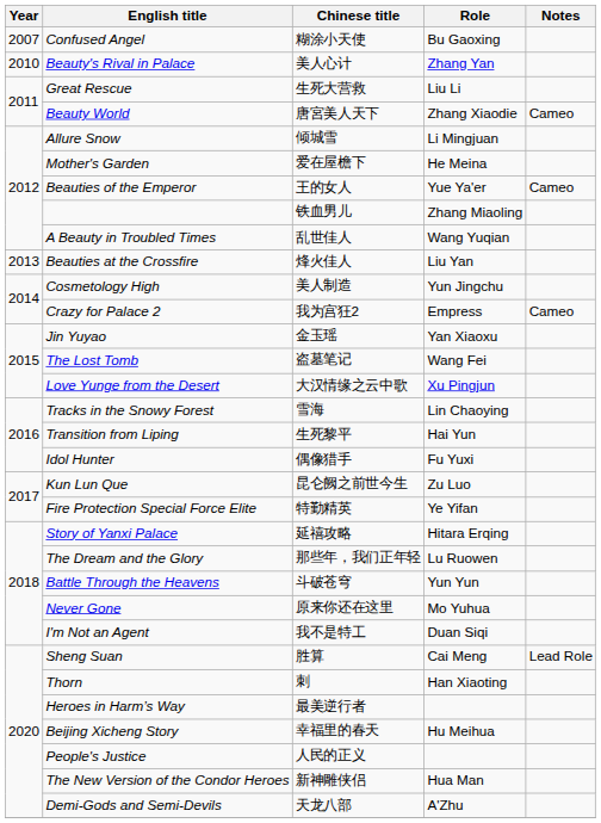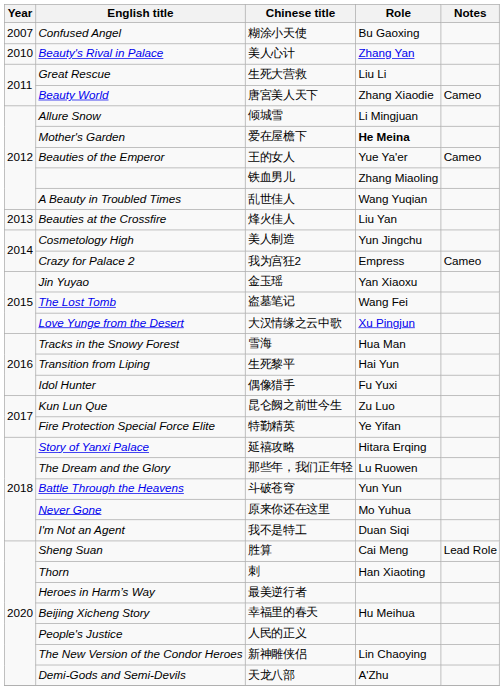 <table class="wikitable">
 <tr>
 <th>Year</th>
 <th>English title</th>
 <th>Chinese title</th>
 <th>Role</th>
 <th>Notes</th>
 </tr>
 <tr>
 <td>2007</td>
 <td><em>Confused Angel</em></td>
 <td>糊涂小天使</td>
 <td>Bu Gaoxing</td>
 <td></td>
 </tr>
 <tr>
 <td>2010</td>
 <td><em><a href='#'>Beauty's Rival in Palace</a></em></td>
 <td>美人心计</td>
 <td><a href='#'>Zhang Yan</a></td>
 <td></td>
 </tr>
 <tr>
 <td rowspan=2>2011</td>
 <td><em>Great Rescue</em></td>
 <td>生死大营救</td>
 <td>Liu Li</td>
 <td></td>
 </tr>
 <tr>
 <td><em><a href='#'>Beauty World</a></em></td>
 <td>唐宮美人天下</td>
 <td>Zhang Xiaodie</td>
 <td>Cameo</td>
 </tr>
 <tr>
 <td rowspan=5>2012</td>
 <td><em>Allure Snow</em></td>
 <td>倾城雪</td>
 <td>Li Mingjuan</td>
 <td></td>
 </tr>
 <tr>
 <td><em>Mother's Garden</em></td>
 <td>爱在屋檐下</td>
-<td>He Meina</td>
+<td><strong>He Meina</strong></td>
 <td></td>
 </tr>
 <tr>
 <td><em>Beauties of the Emperor</em></td>
 <td>王的女人</td>
 <td>Yue Ya'er</td>
 <td>Cameo</td>
 </tr>
 <tr>
 <td></td>
 <td>铁血男儿</td>
 <td>Zhang Miaoling</td>
 <td></td>
 </tr>
 <tr>
 <td><em>A Beauty in Troubled Times </em></td>
 <td>乱世佳人</td>
 <td>Wang Yuqian</td>
 <td></td>
 </tr>
 <tr>
 <td>2013</td>
 <td><em>Beauties at the Crossfire </em></td>
 <td>烽火佳人</td>
 <td>Liu Yan</td>
 <td></td>
 </tr>
 <tr>
 <td rowspan=2>2014</td>
 <td><em>Cosmetology High </em></td>
 <td>美人制造</td>
 <td>Yun Jingchu</td>
 <td></td>
 </tr>
 <tr>
 <td><em>Crazy for Palace 2</em></td>
 <td>我为宫狂2</td>
 <td>Empress</td>
 <td>Cameo</td>
 </tr>
 <tr>
 <td rowspan=3>2015</td>
 <td><em>Jin Yuyao</em></td>
 <td>金玉瑶</td>
 <td>Yan Xiaoxu</td>
 <td></td>
 </tr>
 <tr>
 <td><em><a href='#'>The Lost Tomb</a></em></td>
 <td>盗墓笔记</td>
 <td>Wang Fei</td>
 <td></td>
 </tr>
 <tr>
 <td><em><a href='#'>Love Yunge from the Desert</a></em></td>
 <td>大汉情缘之云中歌</td>
 <td><a href='#'>Xu Pingjun</a></td>
 <td></td>
 </tr>
 <tr>
 <td rowspan=3>2016</td>
 <td><em>Tracks in the Snowy Forest</em></td>
 <td>雪海</td>
-<td>Lin Chaoying</td>
+<td>Hua Man</td>
 <td></td>
 </tr>
 <tr>
 <td><em>Transition from Liping</em></td>
 <td>生死黎平</td>
 <td>Hai Yun</td>
 <td></td>
 </tr>
 <tr>
 <td><em>Idol Hunter</em></td>
 <td>偶像猎手</td>
 <td>Fu Yuxi</td>
 <td></td>
 </tr>
 <tr>
 <td rowspan=2>2017</td>
 <td><em>Kun Lun Que</em></td>
 <td>昆仑阙之前世今生</td>
 <td>Zu Luo</td>
 <td></td>
 </tr>
 <tr>
 <td><em>Fire Protection Special Force Elite </em></td>
 <td>特勤精英</td>
 <td>Ye Yifan</td>
 <td></td>
 </tr>
 <tr>
 <td rowspan=5>2018</td>
 <td><em><a href='#'>Story of Yanxi Palace</a></em></td>
 <td>延禧攻略</td>
 <td>Hitara Erqing</td>
 <td></td>
 </tr>
 <tr>
 <td><em>The Dream and the Glory</em></td>
 <td>那些年，我们正年轻</td>
 <td>Lu Ruowen</td>
 <td></td>
 </tr>
 <tr>
 <td><em><a href='#'>Battle Through the Heavens</a></em></td>
 <td>斗破苍穹</td>
 <td>Yun Yun</td>
 <td></td>
 </tr>
 <tr>
 <td><em><a href='#'>Never Gone</a></em></td>
 <td>原来你还在这里</td>
 <td>Mo Yuhua</td>
 <td></td>
 </tr>
 <tr>
 <td><em>I'm Not an Agent </em></td>
 <td>我不是特工</td>
 <td>Duan Siqi</td>
 <td></td>
 </tr>
 <tr>
 <td rowspan=7>2020</td>
 <td><em>Sheng Suan</em></td>
 <td>胜算</td>
 <td>Cai Meng</td>
 <td>Lead Role</td>
 </tr>
 <tr>
 <td><em>Thorn</em></td>
 <td>刺</td>
 <td>Han Xiaoting</td>
 <td></td>
 </tr>
 <tr>
 <td><em>Heroes in Harm’s Way</em></td>
 <td>最美逆行者</td>
 <td></td>
 <td></td>
 </tr>
 <tr>
 <td><em>Beijing Xicheng Story</em></td>
 <td>幸福里的春天</td>
 <td>Hu Meihua</td>
 <td></td>
 </tr>
 <tr>
 <td><em>People's Justice</em></td>
 <td>人民的正义</td>
 <td></td>
 <td></td>
 </tr>
 <tr>
 <td><em>The New Version of the Condor Heroes</em></td>
 <td>新神雕侠侣</td>
-<td>Hua Man</td>
+<td>Lin Chaoying</td>
 <td></td>
 </tr>
 <tr>
 <td><em>Demi-Gods and Semi-Devils</em></td>
 <td>天龙八部</td>
 <td>A'Zhu</td>
 <td></td>
 </tr>
 <tr>
 </tr>
 </table>
